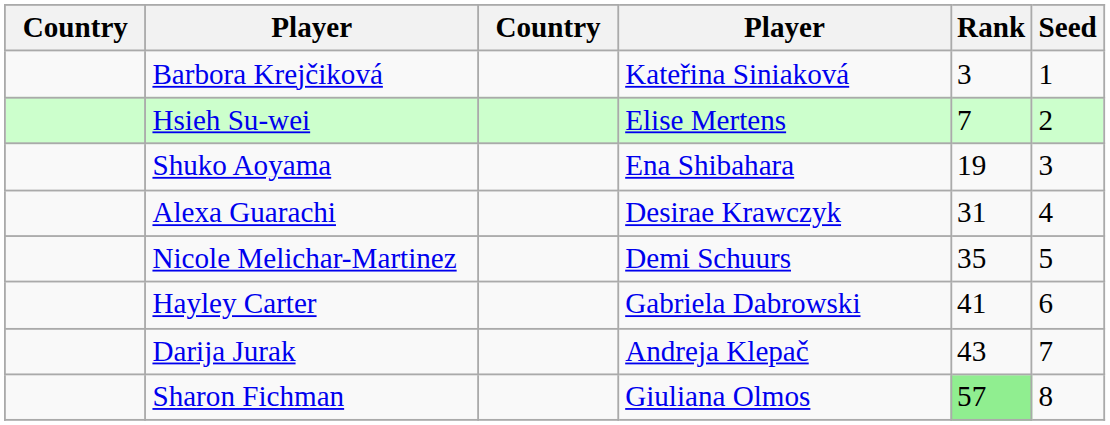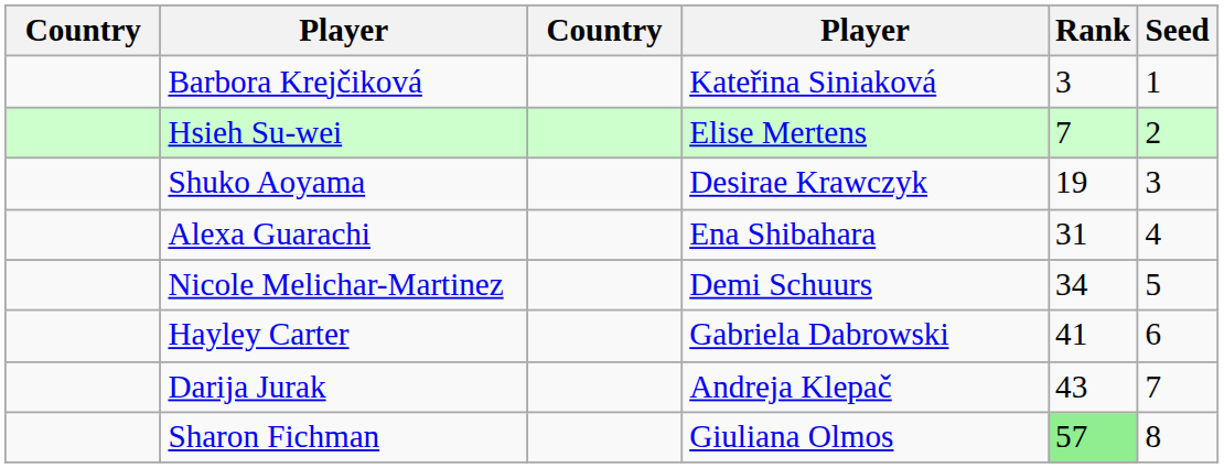 <table class="sortable wikitable">
 <tr>
 <th width="70">Country</th>
 <th width="175">Player</th>
 <th width="70">Country</th>
 <th width="175">Player</th>
 <th>Rank</th>
 <th>Seed</th>
 </tr>
 <tr>
 <td></td>
 <td><a href='#'>Barbora Krejčiková</a></td>
 <td></td>
 <td><a href='#'>Kateřina Siniaková</a></td>
 <td>3</td>
 <td>1</td>
 </tr>
 <tr bgcolor=#cfc>
 <td></td>
 <td><a href='#'>Hsieh Su-wei</a></td>
 <td></td>
 <td><a href='#'>Elise Mertens</a></td>
 <td>7</td>
 <td>2</td>
 </tr>
 <tr>
 <td></td>
 <td><a href='#'>Shuko Aoyama</a></td>
 <td></td>
-<td><a href='#'>Ena Shibahara</a></td>
+<td><a href='#'>Desirae Krawczyk</a></td>
 <td>19</td>
 <td>3</td>
 </tr>
 <tr>
 <td></td>
 <td><a href='#'>Alexa Guarachi</a></td>
 <td></td>
-<td><a href='#'>Desirae Krawczyk</a></td>
+<td><a href='#'>Ena Shibahara</a></td>
 <td>31</td>
 <td>4</td>
 </tr>
 <tr>
 <td></td>
 <td><a href='#'>Nicole Melichar-Martinez</a></td>
 <td></td>
 <td><a href='#'>Demi Schuurs</a></td>
-<td>35</td>
+<td>34</td>
 <td>5</td>
 </tr>
 <tr>
 <td></td>
 <td><a href='#'>Hayley Carter</a></td>
 <td></td>
 <td><a href='#'>Gabriela Dabrowski</a></td>
 <td>41</td>
 <td>6</td>
 </tr>
 <tr>
 <td></td>
 <td><a href='#'>Darija Jurak</a></td>
 <td></td>
 <td><a href='#'>Andreja Klepač</a></td>
 <td>43</td>
 <td>7</td>
 </tr>
 <tr>
 <td></td>
 <td><a href='#'>Sharon Fichman</a></td>
 <td></td>
 <td><a href='#'>Giuliana Olmos</a></td>
 <td style="background: lightgreen;">57</td>
 <td>8</td>
 </tr>
 </table>
